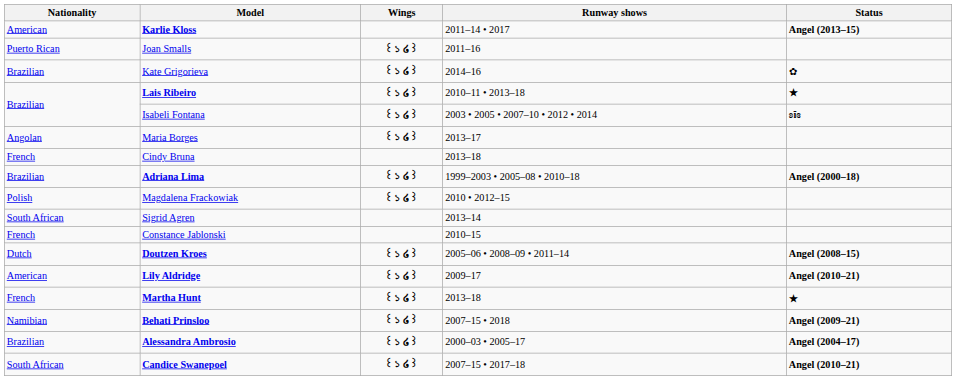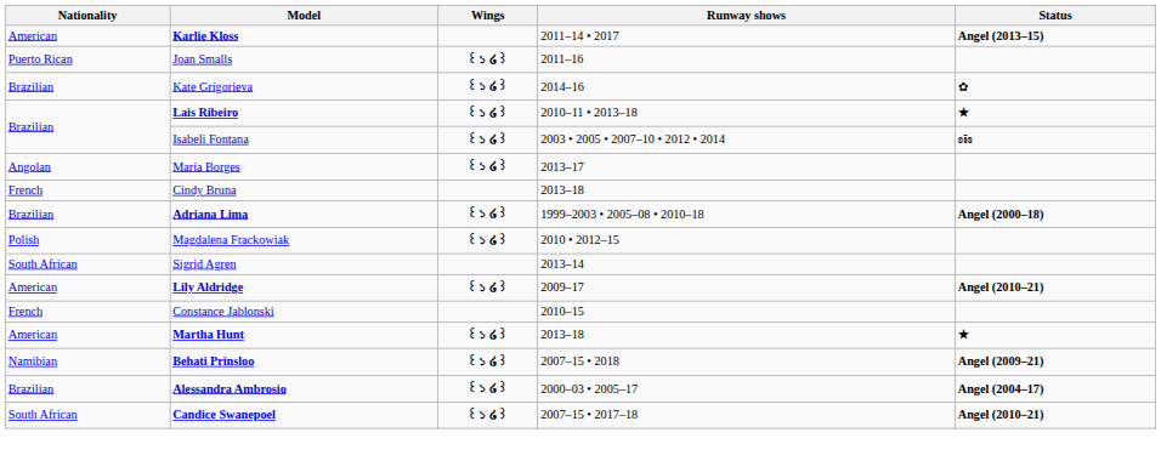 <table class="sortable wikitable"  style="font-size:85%; width:100%;">
 <tr>
 <th style="text-align:center;">Nationality</th>
 <th style="text-align:center;">Model</th>
 <th style="text-align:center;">Wings</th>
 <th style="text-align:center;">Runway shows</th>
 <th style="text-align:center;">Status</th>
 </tr>
 <tr>
 <td> <a href='#'>American</a></td>
 <td><strong><a href='#'>Karlie Kloss</a></strong></td>
 <td></td>
 <td>2011–14 • 2017</td>
 <td><strong> Angel (2013–15)</strong></td>
 </tr>
 <tr>
 <td> <a href='#'>Puerto Rican</a></td>
 <td><a href='#'>Joan Smalls</a></td>
 <td align="center"><strong>꒰১ ໒꒱</strong></td>
 <td>2011–16</td>
 <td></td>
 </tr>
 <tr>
 <td> <a href='#'>Brazilian</a></td>
 <td><a href='#'>Kate Grigorieva</a></td>
 <td align="center"><strong>꒰১ ໒꒱</strong></td>
 <td>2014–16</td>
 <td>✿</td>
 </tr>
 <tr>
 <td rowspan="2"> <a href='#'>Brazilian</a></td>
 <td><strong><a href='#'>Lais Ribeiro</a></strong></td>
 <td align="center"><strong>꒰১ ໒꒱</strong></td>
 <td>2010–11 • 2013–18</td>
 <td><strong>★</strong></td>
 </tr>
 <tr>
 <td><a href='#'>Isabeli Fontana</a></td>
 <td align="center"><strong>꒰১ ໒꒱</strong></td>
 <td>2003 • 2005 • 2007–10 • 2012 • 2014</td>
 <td><strong>ʚĭɞ</strong></td>
 </tr>
 <tr>
 <td> <a href='#'>Angolan</a></td>
 <td><a href='#'>Maria Borges</a></td>
 <td align="center"><strong>꒰১ ໒꒱</strong></td>
 <td>2013–17</td>
 <td></td>
 </tr>
 <tr>
 <td> <a href='#'>French</a></td>
 <td><a href='#'>Cindy Bruna</a></td>
 <td></td>
 <td>2013–18</td>
 <td></td>
 </tr>
 <tr>
 <td> <a href='#'>Brazilian</a></td>
 <td><strong><a href='#'>Adriana Lima</a></strong></td>
 <td align="center"><strong>꒰১ ໒꒱</strong></td>
 <td>1999–2003 • 2005–08 • 2010–18</td>
 <td><strong> Angel (2000–18)</strong></td>
 </tr>
 <tr>
 <td> <a href='#'>Polish</a></td>
 <td><a href='#'>Magdalena Frackowiak</a></td>
 <td align="center"><strong>꒰১ ໒꒱</strong></td>
 <td>2010 • 2012–15</td>
 <td></td>
 </tr>
 <tr>
 <td> <a href='#'>South African</a></td>
 <td><a href='#'>Sigrid Agren</a></td>
 <td></td>
 <td>2013–14</td>
 <td></td>
 </tr>
 <tr>
-<td> <a href='#'>French</a></td>
-<td><a href='#'>Constance Jablonski</a></td>
-<td></td>
-<td>2010–15</td>
-<td></td>
-</tr>
-<tr>
-<td> <a href='#'>Dutch</a></td>
-<td><strong><a href='#'>Doutzen Kroes</a></strong></td>
-<td align="center"><strong>꒰১ ໒꒱</strong></td>
-<td>2005–06 • 2008–09 • 2011–14</td>
-<td><strong> Angel (2008–15)</strong></td>
-</tr>
-<tr>
 <td> <a href='#'>American</a></td>
 <td><strong><a href='#'>Lily Aldridge</a></strong></td>
 <td align="center"><strong>꒰১ ໒꒱</strong></td>
 <td>2009–17</td>
 <td><strong> Angel (2010–21)</strong></td>
 </tr>
 <tr>
 <td> <a href='#'>French</a></td>
+<td><a href='#'>Constance Jablonski</a></td>
+<td></td>
+<td>2010–15</td>
+<td></td>
+</tr>
+<tr>
+<td> <a href='#'>American</a></td>
 <td><strong><a href='#'>Martha Hunt</a></strong></td>
 <td align="center"><strong>꒰১ ໒꒱</strong></td>
 <td>2013–18</td>
 <td><strong>★</strong></td>
 </tr>
 <tr>
 <td> <a href='#'>Namibian</a></td>
 <td><strong><a href='#'>Behati Prinsloo</a></strong></td>
 <td align="center"><strong>꒰১ ໒꒱</strong></td>
 <td>2007–15 • 2018</td>
 <td><strong> Angel (2009–21)</strong></td>
 </tr>
 <tr>
 <td> <a href='#'>Brazilian</a></td>
 <td><strong><a href='#'>Alessandra Ambrosio</a></strong></td>
 <td align="center"><strong>꒰১ ໒꒱</strong></td>
 <td>2000–03 • 2005–17</td>
 <td><strong> Angel (2004–17)</strong></td>
 </tr>
 <tr>
 <td> <a href='#'>South African</a></td>
 <td><strong><a href='#'>Candice Swanepoel</a></strong></td>
 <td align="center"><strong>꒰১ ໒꒱</strong></td>
 <td>2007–15 • 2017–18</td>
 <td><strong> Angel (2010–21)</strong></td>
 </tr>
 </table>
